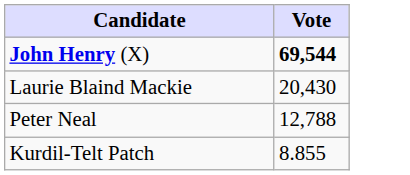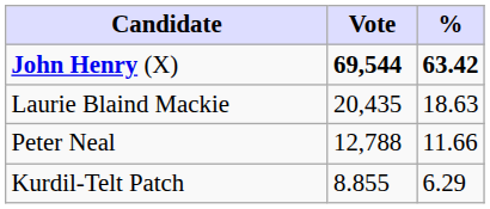 <table class="wikitable">
 <tr>
 <th style="background:#ddf; width:200px;">Candidate</th>
 <th style="background:#ddf; width:50px;">Vote</th>
+<th style="background:#ddf; width:30px;">%</th>
 </tr>
 <tr>
 <td><strong><a href='#'>John Henry</a></strong>  (X)</td>
 <td><strong>69,544</strong></td>
+<td><strong>63.42</strong></td>
 </tr>
 <tr>
 <td>Laurie Blaind Mackie</td>
-<td>20,430</td>
+<td>20,435</td>
+<td>18.63</td>
 </tr>
 <tr>
 <td>Peter Neal</td>
 <td>12,788</td>
+<td>11.66</td>
 </tr>
 <tr>
 <td>Kurdil-Telt Patch</td>
 <td>8.855</td>
+<td>6.29</td>
 </tr>
 </table>
